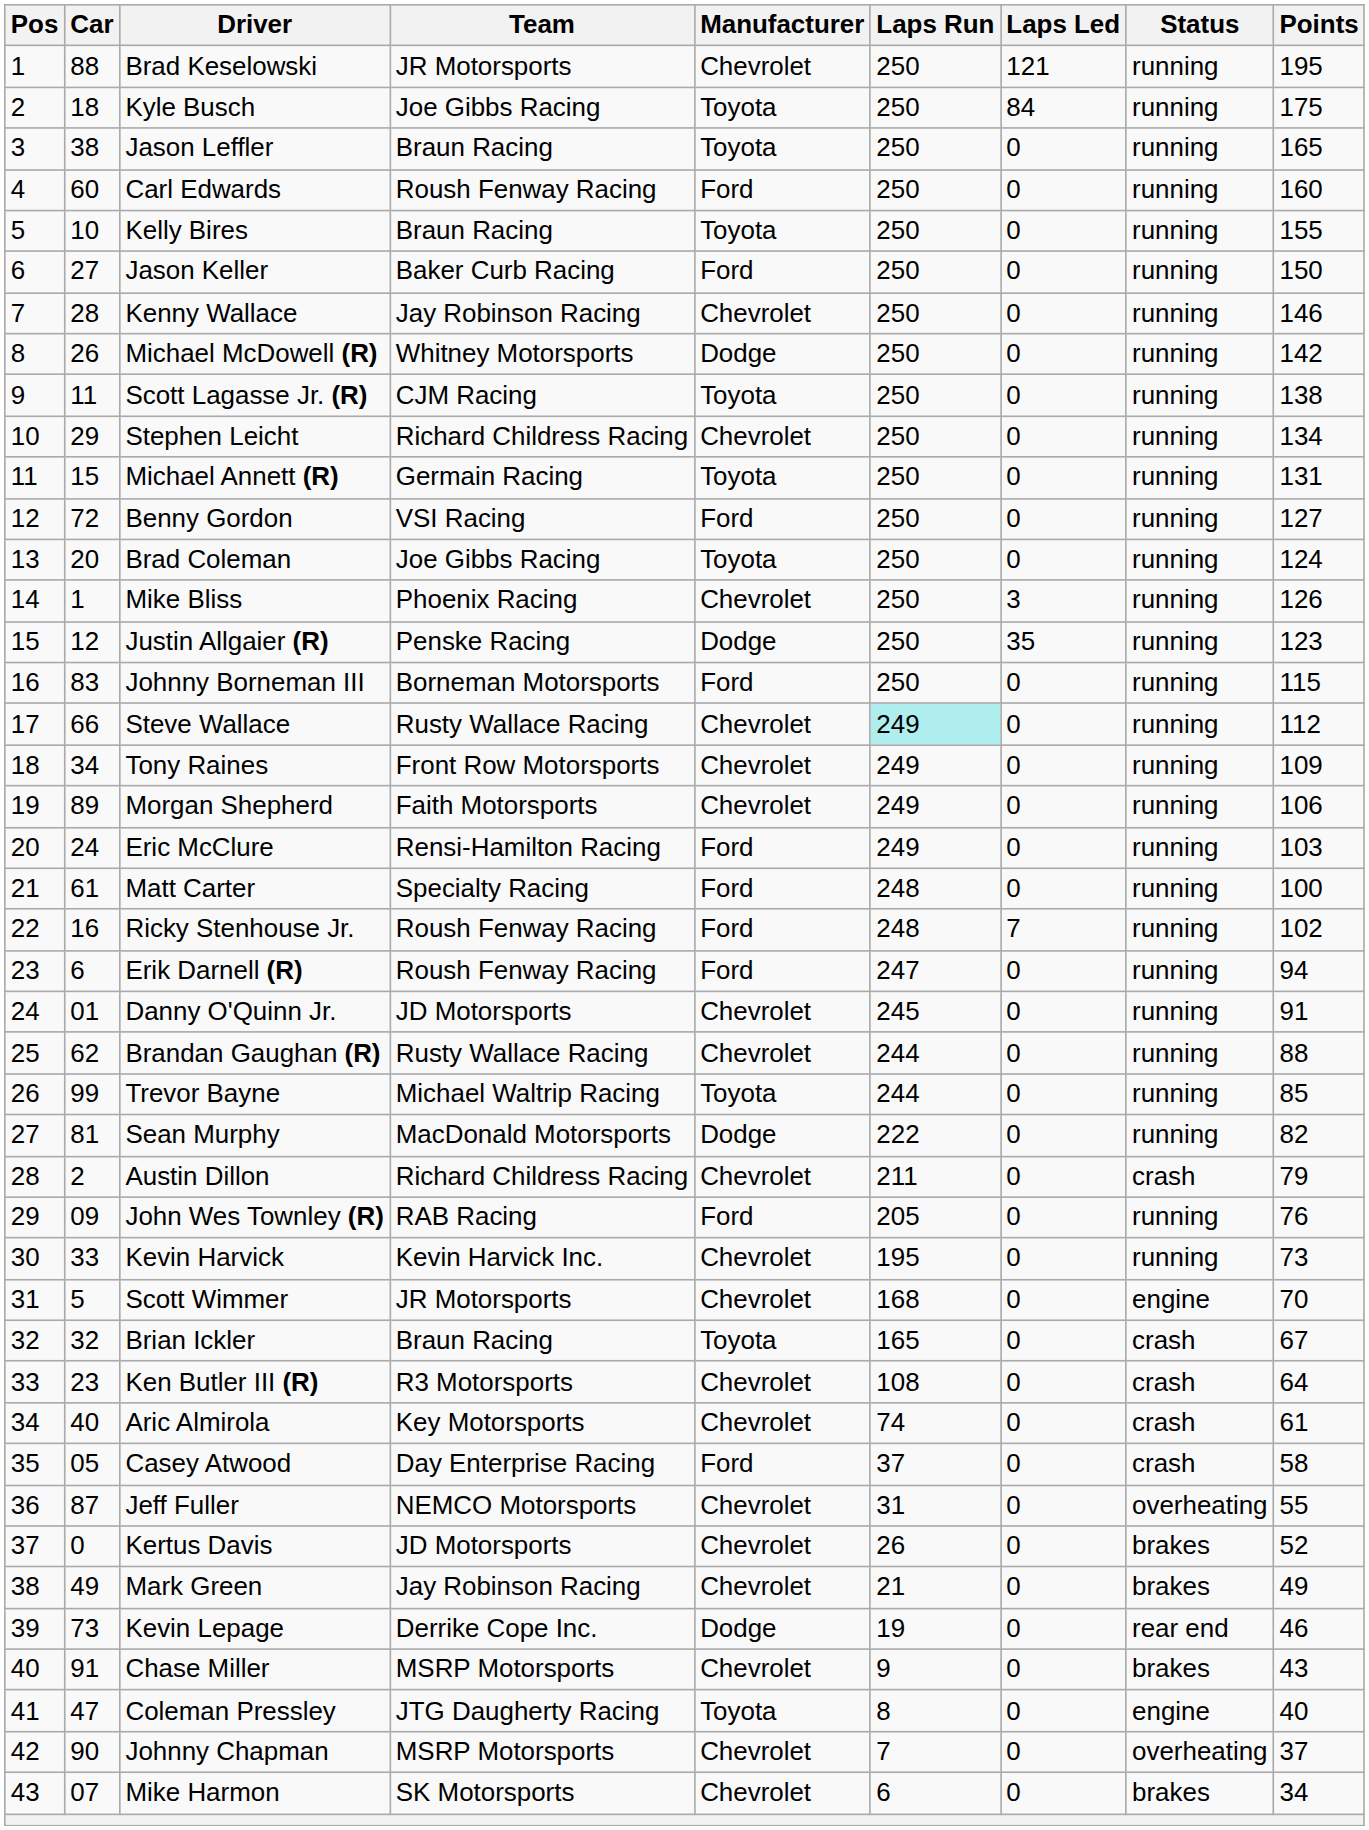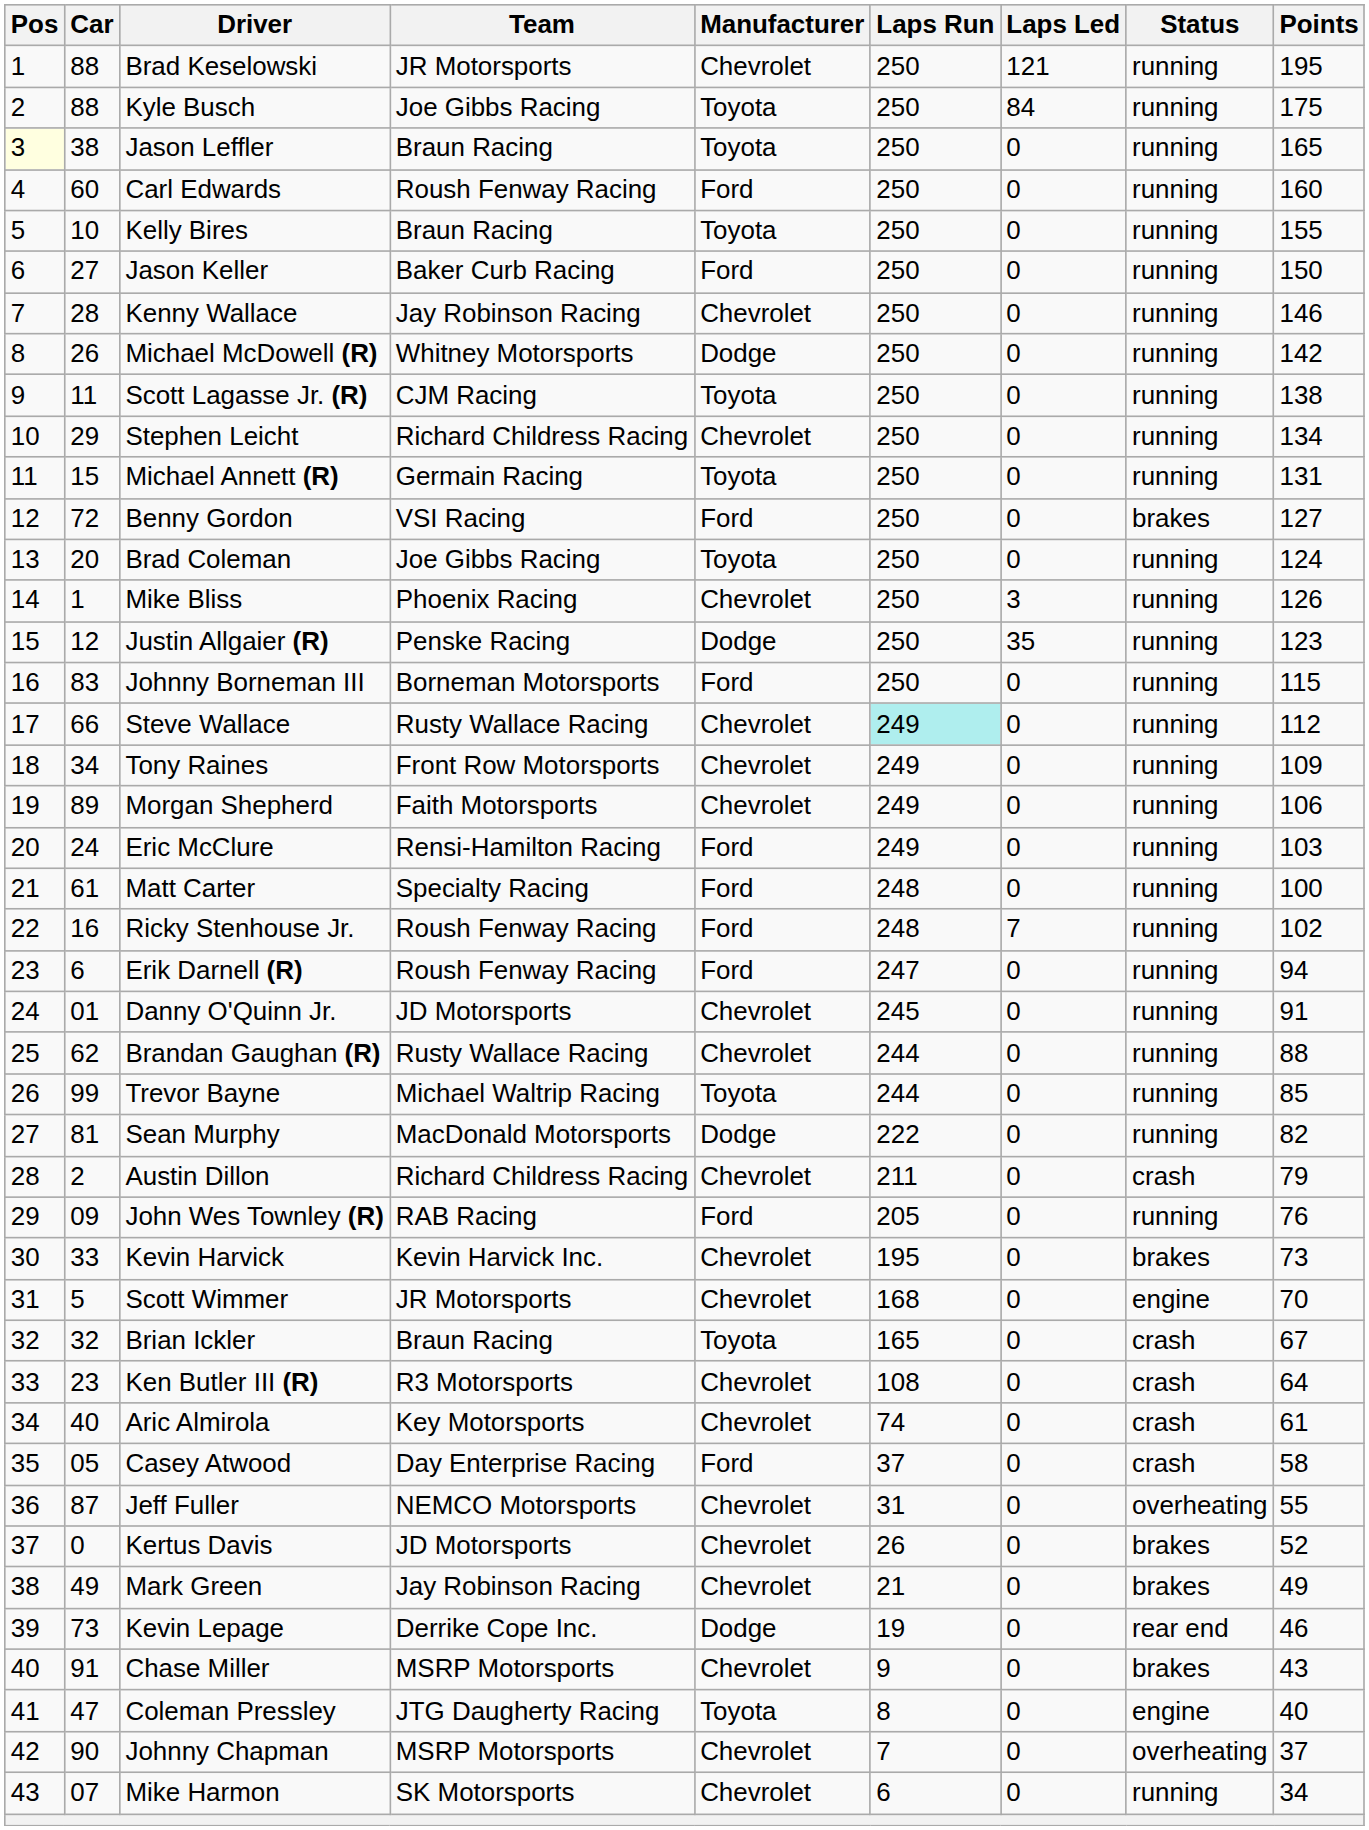 <table class="sortable wikitable" border="1">
 <tr>
 <th>Pos</th>
 <th>Car</th>
 <th>Driver</th>
 <th>Team</th>
 <th>Manufacturer</th>
 <th>Laps Run</th>
 <th>Laps Led</th>
 <th>Status</th>
 <th>Points</th>
 </tr>
 <tr>
 <td>1</td>
 <td>88</td>
 <td>Brad Keselowski</td>
 <td>JR Motorsports</td>
 <td>Chevrolet</td>
 <td>250</td>
 <td>121</td>
 <td>running</td>
 <td>195</td>
 </tr>
 <tr>
 <td>2</td>
-<td>18</td>
+<td>88</td>
 <td>Kyle Busch</td>
 <td>Joe Gibbs Racing</td>
 <td>Toyota</td>
 <td>250</td>
 <td>84</td>
 <td>running</td>
 <td>175</td>
 </tr>
 <tr>
-<td>3</td>
+<td style="background: lightyellow;">3</td>
 <td>38</td>
 <td>Jason Leffler</td>
 <td>Braun Racing</td>
 <td>Toyota</td>
 <td>250</td>
 <td>0</td>
 <td>running</td>
 <td>165</td>
 </tr>
 <tr>
 <td>4</td>
 <td>60</td>
 <td>Carl Edwards</td>
 <td>Roush Fenway Racing</td>
 <td>Ford</td>
 <td>250</td>
 <td>0</td>
 <td>running</td>
 <td>160</td>
 </tr>
 <tr>
 <td>5</td>
 <td>10</td>
 <td>Kelly Bires</td>
 <td>Braun Racing</td>
 <td>Toyota</td>
 <td>250</td>
 <td>0</td>
 <td>running</td>
 <td>155</td>
 </tr>
 <tr>
 <td>6</td>
 <td>27</td>
 <td>Jason Keller</td>
 <td>Baker Curb Racing</td>
 <td>Ford</td>
 <td>250</td>
 <td>0</td>
 <td>running</td>
 <td>150</td>
 </tr>
 <tr>
 <td>7</td>
 <td>28</td>
 <td>Kenny Wallace</td>
 <td>Jay Robinson Racing</td>
 <td>Chevrolet</td>
 <td>250</td>
 <td>0</td>
 <td>running</td>
 <td>146</td>
 </tr>
 <tr>
 <td>8</td>
 <td>26</td>
 <td>Michael McDowell <strong>(R)</strong></td>
 <td>Whitney Motorsports</td>
 <td>Dodge</td>
 <td>250</td>
 <td>0</td>
 <td>running</td>
 <td>142</td>
 </tr>
 <tr>
 <td>9</td>
 <td>11</td>
 <td>Scott Lagasse Jr. <strong>(R)</strong></td>
 <td>CJM Racing</td>
 <td>Toyota</td>
 <td>250</td>
 <td>0</td>
 <td>running</td>
 <td>138</td>
 </tr>
 <tr>
 <td>10</td>
 <td>29</td>
 <td>Stephen Leicht</td>
 <td>Richard Childress Racing</td>
 <td>Chevrolet</td>
 <td>250</td>
 <td>0</td>
 <td>running</td>
 <td>134</td>
 </tr>
 <tr>
 <td>11</td>
 <td>15</td>
 <td>Michael Annett <strong>(R)</strong></td>
 <td>Germain Racing</td>
 <td>Toyota</td>
 <td>250</td>
 <td>0</td>
 <td>running</td>
 <td>131</td>
 </tr>
 <tr>
 <td>12</td>
 <td>72</td>
 <td>Benny Gordon</td>
 <td>VSI Racing</td>
 <td>Ford</td>
 <td>250</td>
 <td>0</td>
-<td>running</td>
+<td>brakes</td>
 <td>127</td>
 </tr>
 <tr>
 <td>13</td>
 <td>20</td>
 <td>Brad Coleman</td>
 <td>Joe Gibbs Racing</td>
 <td>Toyota</td>
 <td>250</td>
 <td>0</td>
 <td>running</td>
 <td>124</td>
 </tr>
 <tr>
 <td>14</td>
 <td>1</td>
 <td>Mike Bliss</td>
 <td>Phoenix Racing</td>
 <td>Chevrolet</td>
 <td>250</td>
 <td>3</td>
 <td>running</td>
 <td>126</td>
 </tr>
 <tr>
 <td>15</td>
 <td>12</td>
 <td>Justin Allgaier <strong>(R)</strong></td>
 <td>Penske Racing</td>
 <td>Dodge</td>
 <td>250</td>
 <td>35</td>
 <td>running</td>
 <td>123</td>
 </tr>
 <tr>
 <td>16</td>
 <td>83</td>
 <td>Johnny Borneman III</td>
 <td>Borneman Motorsports</td>
 <td>Ford</td>
 <td>250</td>
 <td>0</td>
 <td>running</td>
 <td>115</td>
 </tr>
 <tr>
 <td>17</td>
 <td>66</td>
 <td>Steve Wallace</td>
 <td>Rusty Wallace Racing</td>
 <td>Chevrolet</td>
 <td style="background: paleturquoise;">249</td>
 <td>0</td>
 <td>running</td>
 <td>112</td>
 </tr>
 <tr>
 <td>18</td>
 <td>34</td>
 <td>Tony Raines</td>
 <td>Front Row Motorsports</td>
 <td>Chevrolet</td>
 <td>249</td>
 <td>0</td>
 <td>running</td>
 <td>109</td>
 </tr>
 <tr>
 <td>19</td>
 <td>89</td>
 <td>Morgan Shepherd</td>
 <td>Faith Motorsports</td>
 <td>Chevrolet</td>
 <td>249</td>
 <td>0</td>
 <td>running</td>
 <td>106</td>
 </tr>
 <tr>
 <td>20</td>
 <td>24</td>
 <td>Eric McClure</td>
 <td>Rensi-Hamilton Racing</td>
 <td>Ford</td>
 <td>249</td>
 <td>0</td>
 <td>running</td>
 <td>103</td>
 </tr>
 <tr>
 <td>21</td>
 <td>61</td>
 <td>Matt Carter</td>
 <td>Specialty Racing</td>
 <td>Ford</td>
 <td>248</td>
 <td>0</td>
 <td>running</td>
 <td>100</td>
 </tr>
 <tr>
 <td>22</td>
 <td>16</td>
 <td>Ricky Stenhouse Jr.</td>
 <td>Roush Fenway Racing</td>
 <td>Ford</td>
 <td>248</td>
 <td>7</td>
 <td>running</td>
 <td>102</td>
 </tr>
 <tr>
 <td>23</td>
 <td>6</td>
 <td>Erik Darnell <strong>(R)</strong></td>
 <td>Roush Fenway Racing</td>
 <td>Ford</td>
 <td>247</td>
 <td>0</td>
 <td>running</td>
 <td>94</td>
 </tr>
 <tr>
 <td>24</td>
 <td>01</td>
 <td>Danny O'Quinn Jr.</td>
 <td>JD Motorsports</td>
 <td>Chevrolet</td>
 <td>245</td>
 <td>0</td>
 <td>running</td>
 <td>91</td>
 </tr>
 <tr>
 <td>25</td>
 <td>62</td>
 <td>Brandan Gaughan <strong>(R)</strong></td>
 <td>Rusty Wallace Racing</td>
 <td>Chevrolet</td>
 <td>244</td>
 <td>0</td>
 <td>running</td>
 <td>88</td>
 </tr>
 <tr>
 <td>26</td>
 <td>99</td>
 <td>Trevor Bayne</td>
 <td>Michael Waltrip Racing</td>
 <td>Toyota</td>
 <td>244</td>
 <td>0</td>
 <td>running</td>
 <td>85</td>
 </tr>
 <tr>
 <td>27</td>
 <td>81</td>
 <td>Sean Murphy</td>
 <td>MacDonald Motorsports</td>
 <td>Dodge</td>
 <td>222</td>
 <td>0</td>
 <td>running</td>
 <td>82</td>
 </tr>
 <tr>
 <td>28</td>
 <td>2</td>
 <td>Austin Dillon</td>
 <td>Richard Childress Racing</td>
 <td>Chevrolet</td>
 <td>211</td>
 <td>0</td>
 <td>crash</td>
 <td>79</td>
 </tr>
 <tr>
 <td>29</td>
 <td>09</td>
 <td>John Wes Townley <strong>(R)</strong></td>
 <td>RAB Racing</td>
 <td>Ford</td>
 <td>205</td>
 <td>0</td>
 <td>running</td>
 <td>76</td>
 </tr>
 <tr>
 <td>30</td>
 <td>33</td>
 <td>Kevin Harvick</td>
 <td>Kevin Harvick Inc.</td>
 <td>Chevrolet</td>
 <td>195</td>
 <td>0</td>
-<td>running</td>
+<td>brakes</td>
 <td>73</td>
 </tr>
 <tr>
 <td>31</td>
 <td>5</td>
 <td>Scott Wimmer</td>
 <td>JR Motorsports</td>
 <td>Chevrolet</td>
 <td>168</td>
 <td>0</td>
 <td>engine</td>
 <td>70</td>
 </tr>
 <tr>
 <td>32</td>
 <td>32</td>
 <td>Brian Ickler</td>
 <td>Braun Racing</td>
 <td>Toyota</td>
 <td>165</td>
 <td>0</td>
 <td>crash</td>
 <td>67</td>
 </tr>
 <tr>
 <td>33</td>
 <td>23</td>
 <td>Ken Butler III <strong>(R)</strong></td>
 <td>R3 Motorsports</td>
 <td>Chevrolet</td>
 <td>108</td>
 <td>0</td>
 <td>crash</td>
 <td>64</td>
 </tr>
 <tr>
 <td>34</td>
 <td>40</td>
 <td>Aric Almirola</td>
 <td>Key Motorsports</td>
 <td>Chevrolet</td>
 <td>74</td>
 <td>0</td>
 <td>crash</td>
 <td>61</td>
 </tr>
 <tr>
 <td>35</td>
 <td>05</td>
 <td>Casey Atwood</td>
 <td>Day Enterprise Racing</td>
 <td>Ford</td>
 <td>37</td>
 <td>0</td>
 <td>crash</td>
 <td>58</td>
 </tr>
 <tr>
 <td>36</td>
 <td>87</td>
 <td>Jeff Fuller</td>
 <td>NEMCO Motorsports</td>
 <td>Chevrolet</td>
 <td>31</td>
 <td>0</td>
 <td>overheating</td>
 <td>55</td>
 </tr>
 <tr>
 <td>37</td>
 <td>0</td>
 <td>Kertus Davis</td>
 <td>JD Motorsports</td>
 <td>Chevrolet</td>
 <td>26</td>
 <td>0</td>
 <td>brakes</td>
 <td>52</td>
 </tr>
 <tr>
 <td>38</td>
 <td>49</td>
 <td>Mark Green</td>
 <td>Jay Robinson Racing</td>
 <td>Chevrolet</td>
 <td>21</td>
 <td>0</td>
 <td>brakes</td>
 <td>49</td>
 </tr>
 <tr>
 <td>39</td>
 <td>73</td>
 <td>Kevin Lepage</td>
 <td>Derrike Cope Inc.</td>
 <td>Dodge</td>
 <td>19</td>
 <td>0</td>
 <td>rear end</td>
 <td>46</td>
 </tr>
 <tr>
 <td>40</td>
 <td>91</td>
 <td>Chase Miller</td>
 <td>MSRP Motorsports</td>
 <td>Chevrolet</td>
 <td>9</td>
 <td>0</td>
 <td>brakes</td>
 <td>43</td>
 </tr>
 <tr>
 <td>41</td>
 <td>47</td>
 <td>Coleman Pressley</td>
 <td>JTG Daugherty Racing</td>
 <td>Toyota</td>
 <td>8</td>
 <td>0</td>
 <td>engine</td>
 <td>40</td>
 </tr>
 <tr>
 <td>42</td>
 <td>90</td>
 <td>Johnny Chapman</td>
 <td>MSRP Motorsports</td>
 <td>Chevrolet</td>
 <td>7</td>
 <td>0</td>
 <td>overheating</td>
 <td>37</td>
 </tr>
 <tr>
 <td>43</td>
 <td>07</td>
 <td>Mike Harmon</td>
 <td>SK Motorsports</td>
 <td>Chevrolet</td>
 <td>6</td>
 <td>0</td>
-<td>brakes</td>
+<td>running</td>
 <td>34</td>
 </tr>
 <tr>
 <th colspan="9"></th>
 </tr>
 </table>
